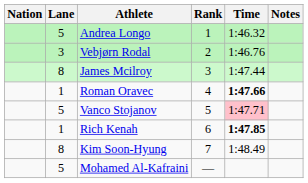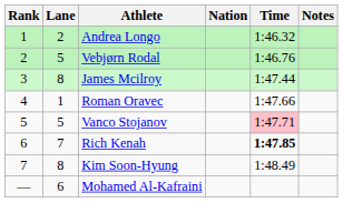 <table class="wikitable sortable" style="text-align:center">
 <tr>
-<th>Nation</th>
+<th>Rank</th>
 <th>Lane</th>
 <th>Athlete</th>
-<th>Rank</th>
+<th>Nation</th>
 <th>Time</th>
 <th>Notes</th>
 </tr>
 <tr bgcolor = "bbf3bb">
+<td>1</td>
+<td>2</td>
+<td align="left"><a href='#'>Andrea Longo</a></td>
 <td align="left"></td>
-<td>5</td>
-<td align="left"><a href='#'>Andrea Longo</a></td>
-<td>1</td>
 <td>1:46.32</td>
 <td></td>
 </tr>
 <tr bgcolor = "bbf3bb">
+<td>2</td>
+<td>5</td>
+<td align="left"><a href='#'>Vebjørn Rodal</a></td>
 <td align="left"></td>
-<td>3</td>
-<td align="left"><a href='#'>Vebjørn Rodal</a></td>
-<td>2</td>
 <td>1:46.76</td>
 <td></td>
 </tr>
 <tr bgcolor=ccf9cc>
-<td align="left"></td>
+<td>3</td>
 <td>8</td>
 <td align="left"><a href='#'>James Mcilroy</a></td>
-<td>3</td>
+<td align="left"></td>
 <td>1:47.44</td>
 <td></td>
 </tr>
 <tr>
-<td align="left"></td>
+<td>4</td>
 <td>1</td>
 <td align="left"><a href='#'>Roman Oravec</a></td>
-<td>4</td>
-<td><strong>1:47.66</strong></td>
+<td align="left"></td>
+<td>1:47.66</td>
 <td></td>
 </tr>
 <tr>
-<td align="left"></td>
+<td>5</td>
 <td>5</td>
 <td align="left"><a href='#'>Vanco Stojanov</a></td>
-<td>5</td>
+<td align="left"></td>
 <td style="background: pink;">1:47.71</td>
 <td></td>
 </tr>
 <tr>
+<td>6</td>
+<td>7</td>
+<td align="left"><a href='#'>Rich Kenah</a></td>
 <td align="left"></td>
-<td>1</td>
-<td align="left"><a href='#'>Rich Kenah</a></td>
-<td>6</td>
 <td><strong>1:47.85</strong></td>
 <td></td>
 </tr>
 <tr>
-<td align="left"></td>
+<td>7</td>
 <td>8</td>
 <td align="left"><a href='#'>Kim Soon-Hyung</a></td>
-<td>7</td>
+<td align="left"></td>
 <td>1:48.49</td>
 <td></td>
 </tr>
 <tr>
+<td data-sort-value=8>—</td>
+<td>6</td>
+<td align="left"><a href='#'>Mohamed Al-Kafraini</a></td>
 <td align="left"></td>
-<td>5</td>
-<td align="left"><a href='#'>Mohamed Al-Kafraini</a></td>
-<td data-sort-value=8>—</td>
 <td></td>
 <td></td>
 </tr>
 </table>
